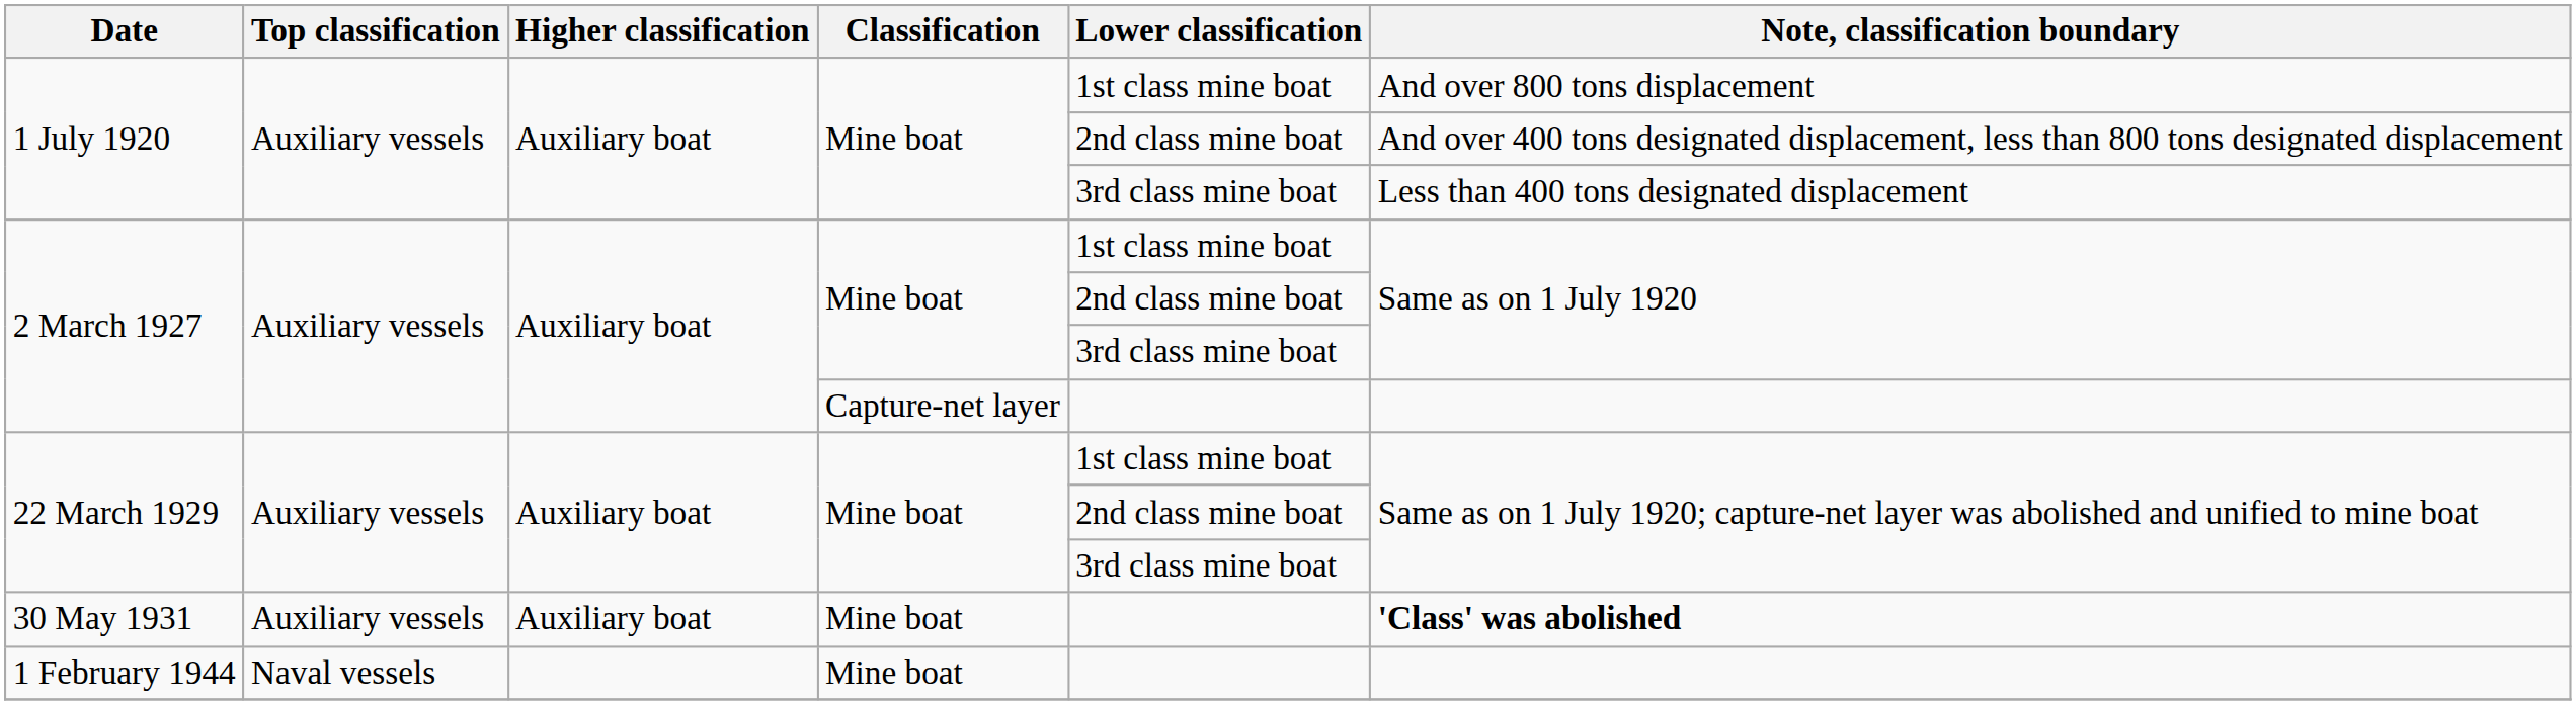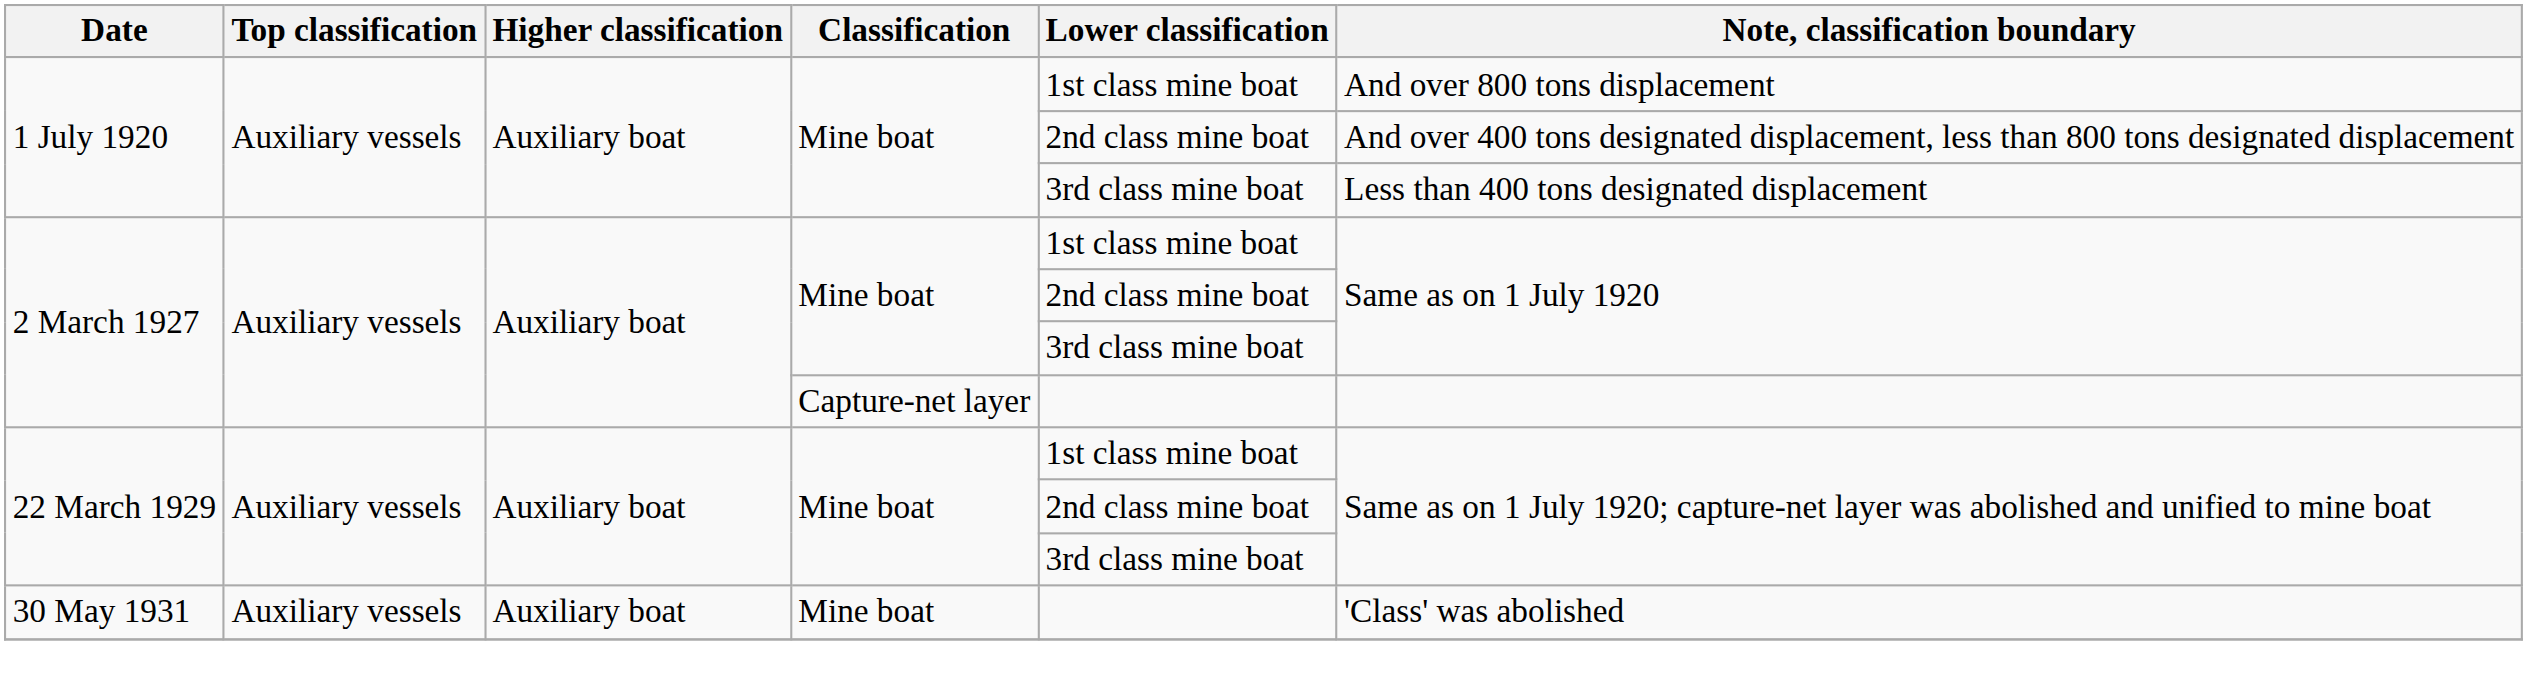 <table class="wikitable">
 <tr>
 <th>Date</th>
 <th>Top classification</th>
 <th>Higher classification</th>
 <th>Classification</th>
 <th>Lower classification</th>
 <th>Note, classification boundary</th>
 </tr>
 <tr>
 <td rowspan="3">1 July 1920</td>
 <td rowspan="3">Auxiliary vessels</td>
 <td rowspan="3">Auxiliary boat</td>
 <td rowspan="3">Mine boat</td>
 <td>1st class mine boat</td>
 <td>And over 800 tons displacement</td>
 </tr>
 <tr>
 <td>2nd class mine boat</td>
 <td>And over 400 tons designated displacement, less than 800 tons designated displacement</td>
 </tr>
 <tr>
 <td>3rd class mine boat</td>
 <td>Less than 400 tons designated displacement</td>
 </tr>
 <tr>
 <td rowspan="4">2 March 1927</td>
 <td rowspan="4">Auxiliary vessels</td>
 <td rowspan="4">Auxiliary boat</td>
 <td rowspan="3">Mine boat</td>
 <td>1st class mine boat</td>
 <td rowspan="3">Same as on 1 July 1920</td>
 </tr>
 <tr>
 <td>2nd class mine boat</td>
 </tr>
 <tr>
 <td>3rd class mine boat</td>
 </tr>
 <tr>
 <td>Capture-net layer</td>
 <td></td>
 <td></td>
 </tr>
 <tr>
 <td rowspan="3">22 March 1929</td>
 <td rowspan="3">Auxiliary vessels</td>
 <td rowspan="3">Auxiliary boat</td>
 <td rowspan="3">Mine boat</td>
 <td>1st class mine boat</td>
 <td rowspan="3">Same as on 1 July 1920; capture-net layer was abolished and unified to mine boat</td>
 </tr>
 <tr>
 <td>2nd class mine boat</td>
 </tr>
 <tr>
 <td>3rd class mine boat</td>
 </tr>
 <tr>
 <td>30 May 1931</td>
 <td>Auxiliary vessels</td>
 <td>Auxiliary boat</td>
 <td>Mine boat</td>
 <td></td>
-<td><strong>'Class' was abolished</strong></td>
-</tr>
-<tr>
-<td>1 February 1944</td>
-<td>Naval vessels</td>
-<td></td>
-<td>Mine boat</td>
-<td></td>
-<td></td>
+<td>'Class' was abolished</td>
 </tr>
 <tr>
 </tr>
 </table>
